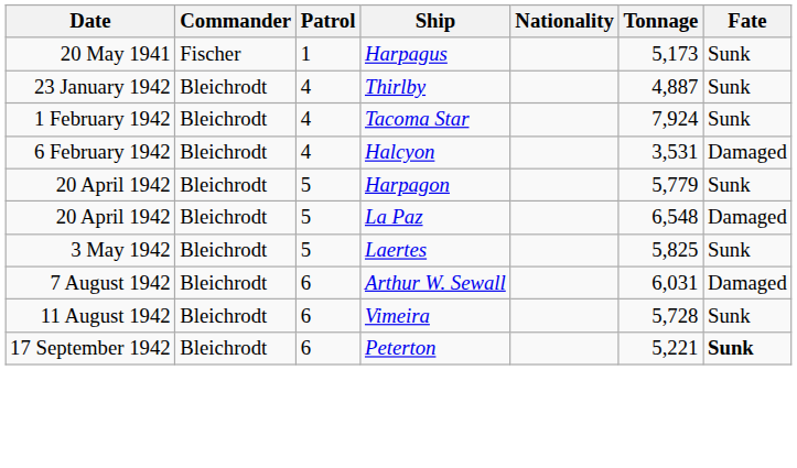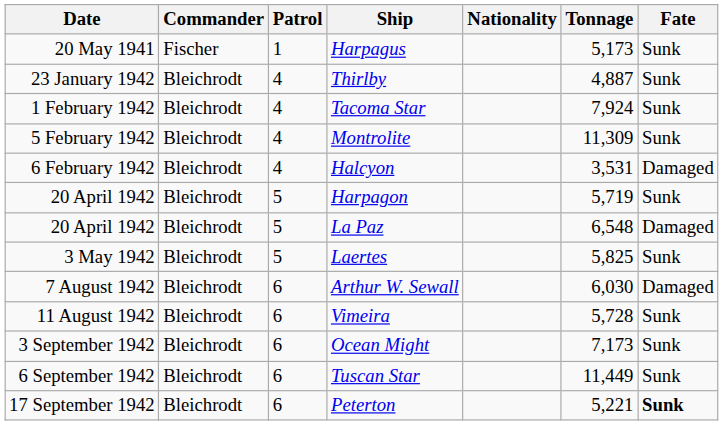 <table class="wikitable sortable" style="margin: 1em auto 1em auto;"|->
 <tr>
 <th>Date</th>
 <th>Commander</th>
 <th>Patrol</th>
 <th>Ship</th>
 <th>Nationality</th>
 <th>Tonnage</th>
 <th>Fate</th>
 </tr>
 <tr>
 <td align="right">20 May 1941</td>
 <td>Fischer</td>
 <td>1</td>
 <td align="left"><a href='#'><em>Harpagus</em></a></td>
 <td align="left"></td>
 <td align="right">5,173</td>
 <td align="left">Sunk</td>
 </tr>
 <tr>
 <td align="right">23 January 1942</td>
 <td>Bleichrodt</td>
 <td>4</td>
 <td align="left"><a href='#'><em>Thirlby</em></a></td>
 <td align="left"></td>
 <td align="right">4,887</td>
 <td align="left">Sunk</td>
 </tr>
 <tr>
 <td align="right">1 February 1942</td>
 <td>Bleichrodt</td>
 <td>4</td>
 <td align="left"><a href='#'><em>Tacoma Star</em></a></td>
 <td align="left"></td>
 <td align="right">7,924</td>
 <td align="left">Sunk</td>
 </tr>
 <tr>
+<td align="right">5 February 1942</td>
+<td>Bleichrodt</td>
+<td>4</td>
+<td align="left"><a href='#'><em>Montrolite</em></a></td>
+<td align="left"></td>
+<td align="right">11,309</td>
+<td align="left">Sunk</td>
+</tr>
+<tr>
 <td align="right">6 February 1942</td>
 <td>Bleichrodt</td>
 <td>4</td>
 <td align="left"><a href='#'><em>Halcyon</em></a></td>
 <td></td>
 <td align="right">3,531</td>
 <td align="left">Damaged</td>
 </tr>
 <tr>
 <td align="right">20 April 1942</td>
 <td>Bleichrodt</td>
 <td>5</td>
 <td align="left"><a href='#'><em>Harpagon</em></a></td>
 <td align="left"></td>
-<td align="right">5,779</td>
+<td align="right">5,719</td>
 <td align="left">Sunk</td>
 </tr>
 <tr>
 <td align="right">20 April 1942</td>
 <td>Bleichrodt</td>
 <td>5</td>
 <td align="left"><a href='#'><em>La Paz</em></a></td>
 <td align="left"></td>
 <td align="right">6,548</td>
 <td align="left">Damaged</td>
 </tr>
 <tr>
 <td align="right">3 May 1942</td>
 <td>Bleichrodt</td>
 <td>5</td>
 <td align="left"><a href='#'><em>Laertes</em></a></td>
 <td align="left"></td>
 <td align="right">5,825</td>
 <td align="left">Sunk</td>
 </tr>
 <tr>
 <td align="right">7 August 1942</td>
 <td>Bleichrodt</td>
 <td>6</td>
 <td align="left"><a href='#'><em>Arthur W. Sewall</em></a></td>
 <td align="left"></td>
-<td align="right">6,031</td>
+<td align="right">6,030</td>
 <td align="left">Damaged</td>
 </tr>
 <tr>
 <td align="right">11 August 1942</td>
 <td>Bleichrodt</td>
 <td>6</td>
 <td align="left"><a href='#'><em>Vimeira</em></a></td>
 <td align="left"></td>
 <td align="right">5,728</td>
 <td align="left">Sunk</td>
 </tr>
 <tr>
+<td align="right">3 September 1942</td>
+<td>Bleichrodt</td>
+<td>6</td>
+<td align="left"><a href='#'><em>Ocean Might</em></a></td>
+<td align="left"></td>
+<td align="right">7,173</td>
+<td align="left">Sunk</td>
+</tr>
+<tr>
+<td align="right">6 September 1942</td>
+<td>Bleichrodt</td>
+<td>6</td>
+<td align="left"><a href='#'><em>Tuscan Star</em></a></td>
+<td align="left"></td>
+<td align="right">11,449</td>
+<td align="left">Sunk</td>
+</tr>
+<tr>
 <td align="right">17 September 1942</td>
 <td>Bleichrodt</td>
 <td>6</td>
 <td align="left"><a href='#'><em>Peterton</em></a></td>
 <td align="left"></td>
 <td align="right">5,221</td>
 <td align="left"><strong>Sunk</strong></td>
 </tr>
 </table>
